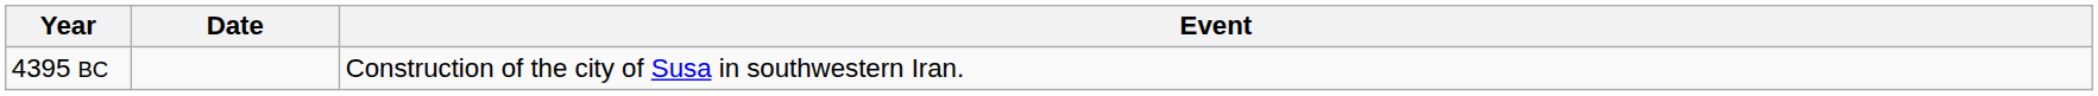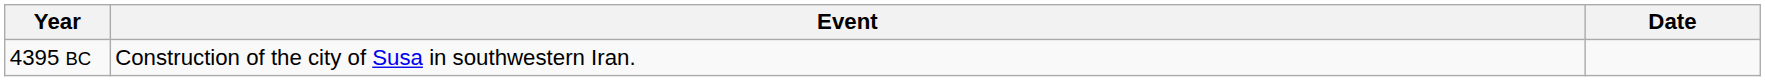 <table class="wikitable" width="100%">
 <tr>
 <th style="width:6%">Year</th>
+<th>Event</th>
 <th style="width:10%">Date</th>
-<th>Event</th>
 </tr>
 <tr>
 <td 4300s BC>4395 <small>BC</small></td>
+<td>Construction of the city of <a href='#'>Susa</a> in southwestern Iran.</td>
 <td></td>
-<td>Construction of the city of <a href='#'>Susa</a> in southwestern Iran.</td>
 </tr>
 </table>
